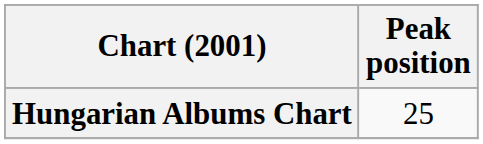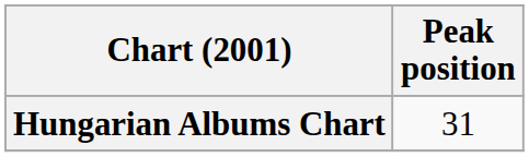 <table class="wikitable sortable plainrowheaders">
 <tr>
 <th>Chart (2001)</th>
 <th>Peak<br>position</th>
 </tr>
 <tr>
 <th scope="row">Hungarian Albums Chart</th>
-<td align="center">25</td>
+<td align="center">31</td>
 </tr>
 <tr>
 </tr>
 </table>
